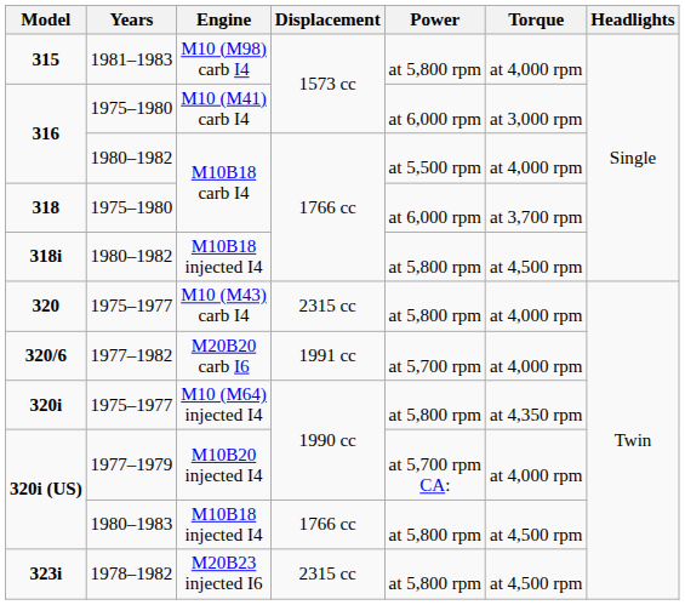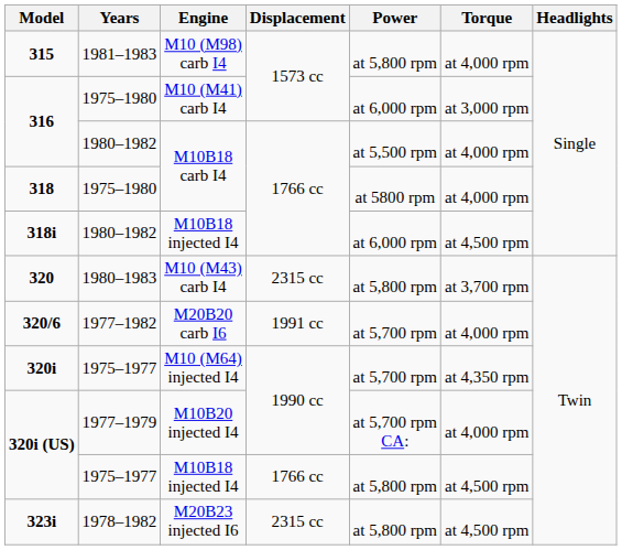 <table class="wikitable sortable" style="text-align: center;">
 <tr>
 <th>Model</th>
 <th>Years</th>
 <th>Engine</th>
 <th>Displacement</th>
 <th>Power</th>
 <th>Torque</th>
 <th>Headlights</th>
 </tr>
 <tr>
 <td><strong>315</strong></td>
 <td>1981–1983</td>
 <td><a href='#'>M10 (M98)</a> <br> carb <a href='#'>I4</a></td>
 <td rowspan="2">1573 cc</td>
 <td> <br> at 5,800 rpm</td>
 <td> <br> at 4,000 rpm</td>
 <td rowspan="5">Single</td>
 </tr>
 <tr>
 <td rowspan=2><strong>316</strong></td>
 <td>1975–1980</td>
 <td><a href='#'>M10 (M41)</a> <br> carb I4</td>
 <td> <br> at 6,000 rpm</td>
 <td> <br> at 3,000 rpm</td>
 </tr>
 <tr>
 <td>1980–1982</td>
 <td rowspan="2"><a href='#'>M10B18</a> <br> carb I4</td>
 <td rowspan="3">1766 cc</td>
 <td> <br> at 5,500 rpm</td>
 <td> <br> at 4,000 rpm</td>
 </tr>
 <tr>
 <td><strong>318</strong></td>
 <td>1975–1980</td>
-<td> <br> at 6,000 rpm</td>
-<td> <br> at 3,700 rpm</td>
+<td><br> at 5800 rpm</td>
+<td> <br> at 4,000 rpm</td>
 </tr>
 <tr>
 <td><strong>318i</strong></td>
 <td>1980–1982</td>
 <td><a href='#'>M10B18</a> <br> injected I4</td>
-<td><br> at 5,800 rpm</td>
+<td> <br> at 6,000 rpm</td>
 <td> <br> at 4,500 rpm</td>
 </tr>
 <tr>
 <td><strong>320</strong></td>
-<td>1975–1977</td>
+<td>1980–1983</td>
 <td><a href='#'>M10 (M43)</a><br> carb I4</td>
 <td>2315 cc</td>
 <td> <br> at 5,800 rpm</td>
-<td> <br> at 4,000 rpm</td>
+<td> <br> at 3,700 rpm</td>
 <td rowspan="6">Twin</td>
 </tr>
 <tr>
 <td><strong>320/6</strong></td>
 <td>1977–1982</td>
 <td><a href='#'>M20B20</a> <br> carb <a href='#'>I6</a></td>
 <td>1991 cc</td>
 <td> <br> at 5,700 rpm</td>
 <td> <br> at 4,000 rpm</td>
 </tr>
 <tr>
 <td><strong>320i</strong></td>
 <td>1975–1977</td>
 <td><a href='#'>M10 (M64)</a> <br> injected I4</td>
 <td rowspan="2">1990 cc</td>
-<td> <br> at 5,800 rpm</td>
+<td> <br> at 5,700 rpm</td>
 <td> <br> at 4,350 rpm</td>
 </tr>
 <tr>
 <td rowspan=2><strong>320i (US)</strong></td>
 <td>1977–1979</td>
 <td><a href='#'>M10B20</a> <br> injected I4</td>
 <td> <br> at 5,700 rpm <br> <a href='#'>CA</a>: </td>
 <td> <br> at 4,000 rpm</td>
 </tr>
 <tr>
-<td>1980–1983</td>
+<td>1975–1977</td>
 <td><a href='#'>M10B18</a> <br> injected I4</td>
 <td>1766 cc</td>
 <td><br> at 5,800 rpm</td>
 <td> <br> at 4,500 rpm</td>
 </tr>
 <tr>
 <td><strong>323i</strong></td>
 <td>1978–1982</td>
 <td><a href='#'>M20B23</a> <br> injected I6</td>
 <td>2315 cc</td>
 <td> <br> at 5,800 rpm</td>
 <td> <br> at 4,500 rpm</td>
 </tr>
 </table>
